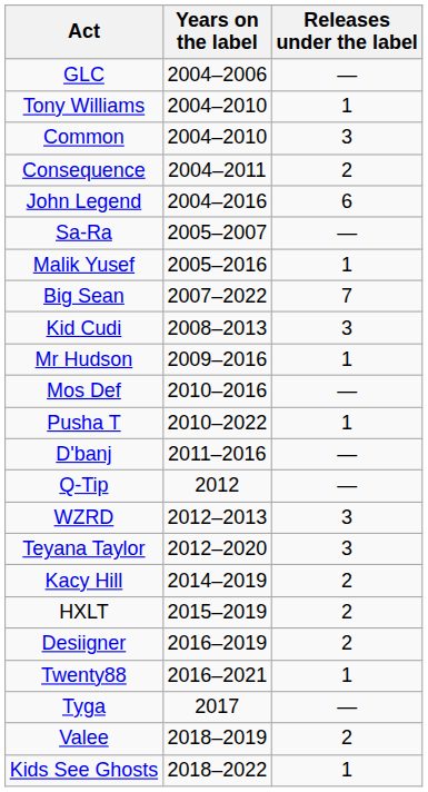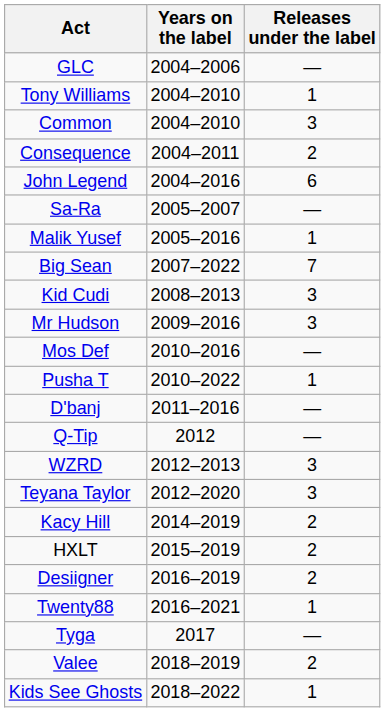 <table class="wikitable sortable plainrowheaders" style="text-align:center;">
 <tr style="background:#ccc;">
 <th>Act</th>
 <th>Years on <br>the label</th>
 <th>Releases <br>under the label</th>
 </tr>
 <tr>
 <td><a href='#'>GLC</a></td>
 <td style="text-align:center;">2004–2006</td>
 <td style="text-align:center;">—</td>
 </tr>
 <tr>
 <td><a href='#'>Tony Williams</a></td>
 <td style="text-align:center;">2004–2010</td>
 <td style="text-align:center;">1</td>
 </tr>
 <tr>
 <td><a href='#'>Common</a></td>
 <td style="text-align:center;">2004–2010</td>
 <td style="text-align:center;">3</td>
 </tr>
 <tr>
 <td><a href='#'>Consequence</a></td>
 <td style="text-align:center;">2004–2011</td>
 <td style="text-align:center;">2</td>
 </tr>
 <tr>
 <td><a href='#'>John Legend</a></td>
 <td rowspan="1" style="text-align:center;">2004–2016</td>
 <td style="text-align:center;">6</td>
 </tr>
 <tr>
 <td><a href='#'>Sa-Ra</a></td>
 <td style="text-align:center;">2005–2007</td>
 <td style="text-align:center;">—</td>
 </tr>
 <tr>
 <td><a href='#'>Malik Yusef</a></td>
 <td style="text-align:center;">2005–2016</td>
 <td style="text-align:center;">1</td>
 </tr>
 <tr>
 <td><a href='#'>Big Sean</a></td>
 <td style="text-align:center;">2007–2022</td>
 <td style="text-align:center;">7</td>
 </tr>
 <tr>
 <td><a href='#'>Kid Cudi</a></td>
 <td style="text-align:center;">2008–2013</td>
 <td style="text-align:center;">3</td>
 </tr>
 <tr>
 <td><a href='#'>Mr Hudson</a></td>
 <td style="text-align:center;">2009–2016</td>
-<td style="text-align:center;">1</td>
+<td style="text-align:center;">3</td>
 </tr>
 <tr>
 <td><a href='#'>Mos Def</a></td>
 <td style="text-align:center;">2010–2016</td>
 <td style="text-align:center;">—</td>
 </tr>
 <tr>
 <td><a href='#'>Pusha T</a></td>
 <td style="text-align:center;">2010–2022</td>
 <td style="text-align:center;">1</td>
 </tr>
 <tr>
 <td><a href='#'>D'banj</a></td>
 <td style="text-align:center;">2011–2016</td>
 <td style="text-align:center;">—</td>
 </tr>
 <tr>
 <td><a href='#'>Q-Tip</a></td>
 <td style="text-align:center;">2012</td>
 <td style="text-align:center;">—</td>
 </tr>
 <tr>
 <td><a href='#'>WZRD</a></td>
 <td style="text-align:center;">2012–2013</td>
 <td style="text-align:center;">3</td>
 </tr>
 <tr>
 <td><a href='#'>Teyana Taylor</a></td>
 <td style="text-align:center;">2012–2020</td>
 <td style="text-align:center;">3</td>
 </tr>
 <tr>
 <td><a href='#'>Kacy Hill</a></td>
 <td style="text-align:center;">2014–2019</td>
 <td style="text-align:center;">2</td>
 </tr>
 <tr>
 <td>HXLT</td>
 <td style="text-align:center;">2015–2019</td>
 <td style="text-align:center;">2</td>
 </tr>
 <tr>
 <td><a href='#'>Desiigner</a></td>
 <td style="text-align:center;">2016–2019</td>
 <td style="text-align:center;">2</td>
 </tr>
 <tr>
 <td><a href='#'>Twenty88</a></td>
 <td style="text-align:center;">2016–2021</td>
 <td style="text-align:center;">1</td>
 </tr>
 <tr>
 <td><a href='#'>Tyga</a></td>
 <td style="text-align:center;">2017</td>
 <td style="text-align:center;">—</td>
 </tr>
 <tr>
 <td><a href='#'>Valee</a></td>
 <td style="text-align:center;">2018–2019</td>
 <td style="text-align:center;">2</td>
 </tr>
 <tr>
 <td><a href='#'>Kids See Ghosts</a></td>
 <td style="text-align:center;">2018–2022</td>
 <td style="text-align:center;">1</td>
 </tr>
 </table>
